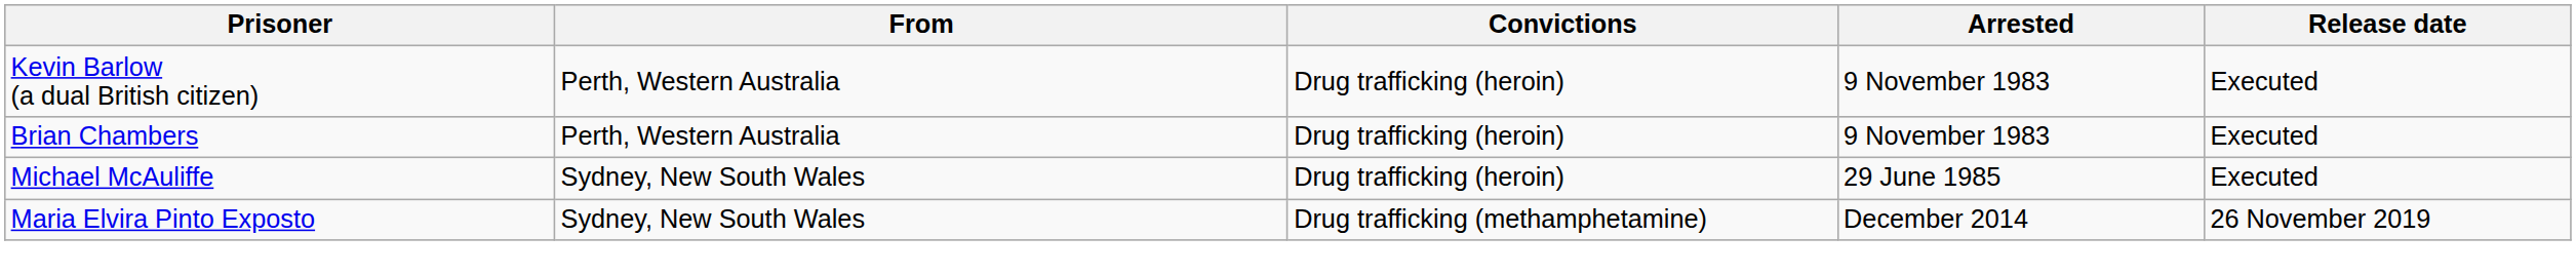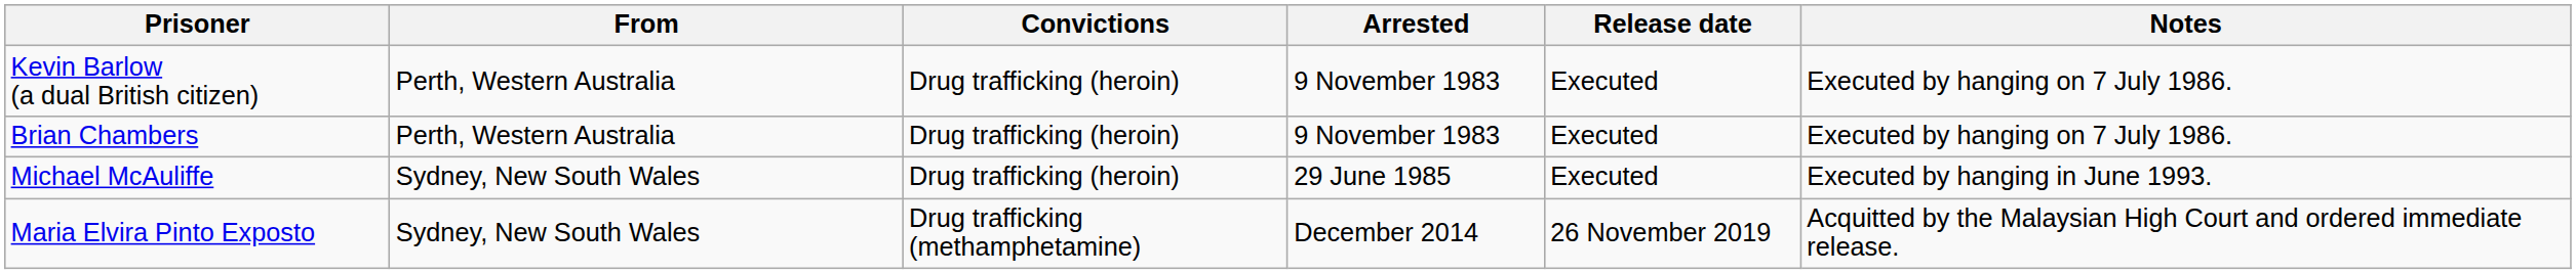 <table class="wikitable sortable" style="width:100%;">
 <tr>
 <th style="width:15%;">Prisoner</th>
 <th style="width:20%;">From</th>
 <th style="width:15%;">Convictions</th>
 <th style="width:10%;">Arrested</th>
 <th style="width:10%;">Release date</th>
+<th style="width:30%;">Notes</th>
 </tr>
 <tr style="text-align:left;">
 <td><a href='#'>Kevin Barlow</a> <br>(a dual British citizen)</td>
 <td>Perth, Western Australia</td>
 <td>Drug trafficking (heroin)</td>
 <td>9 November 1983</td>
 <td>Executed</td>
+<td Hanging>Executed by hanging on 7 July 1986.</td>
 </tr>
 <tr style="text-align:left;">
 <td><a href='#'>Brian Chambers</a></td>
 <td>Perth, Western Australia</td>
 <td>Drug trafficking (heroin)</td>
 <td>9 November 1983</td>
 <td>Executed</td>
+<td>Executed by hanging on 7 July 1986.</td>
 </tr>
 <tr style="text-align:left;">
 <td><a href='#'>Michael McAuliffe</a></td>
 <td>Sydney, New South Wales</td>
 <td>Drug trafficking (heroin)</td>
 <td>29 June 1985</td>
 <td>Executed</td>
+<td>Executed by hanging in June 1993.</td>
 </tr>
 <tr style="text-align:left;">
 <td><a href='#'>Maria Elvira Pinto Exposto</a></td>
 <td>Sydney, New South Wales</td>
 <td>Drug trafficking (methamphetamine)</td>
 <td>December 2014</td>
 <td>26 November 2019</td>
+<td>Acquitted by the Malaysian High Court and ordered immediate release.</td>
 </tr>
 </table>
